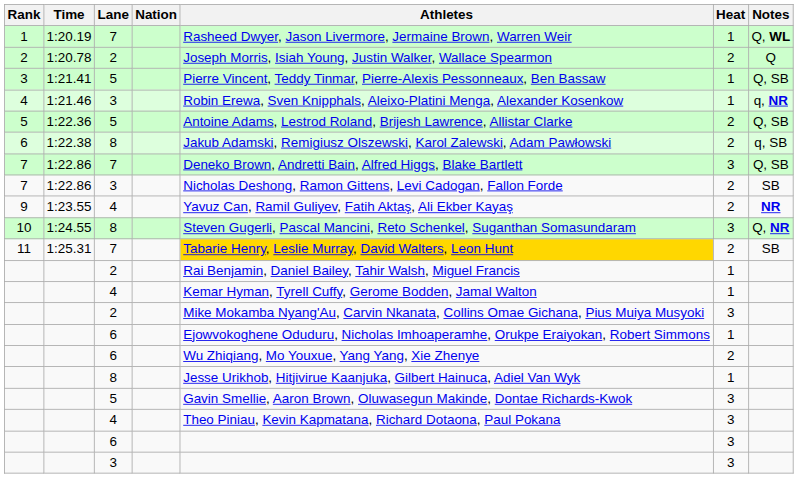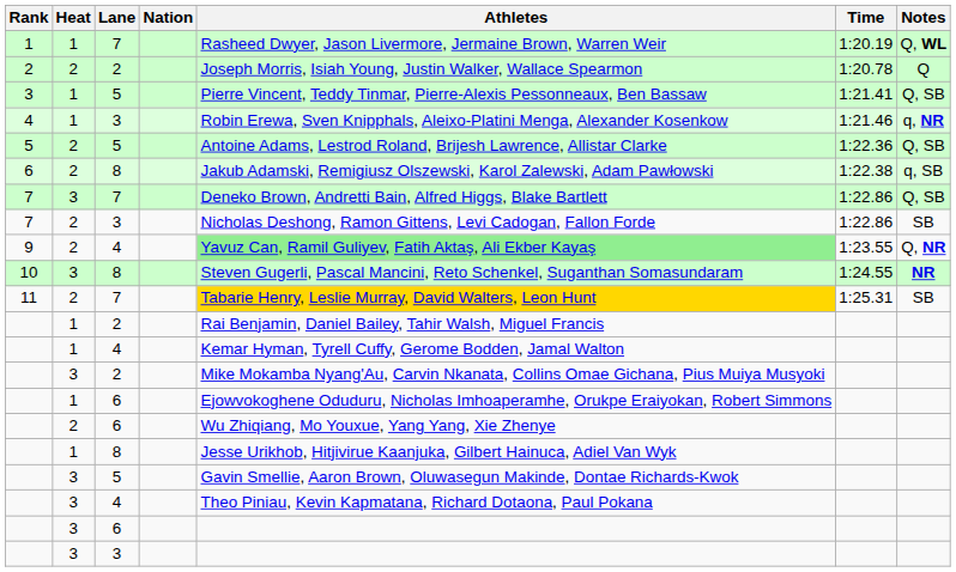 <table class="wikitable sortable" style="text-align:center">
 <tr>
 <th>Rank</th>
-<th>Time</th>
+<th>Heat</th>
 <th>Lane</th>
 <th>Nation</th>
 <th>Athletes</th>
-<th>Heat</th>
+<th>Time</th>
 <th>Notes</th>
 </tr>
 <tr bgcolor=ccffcc>
 <td>1</td>
-<td>1:20.19</td>
+<td>1</td>
 <td>7</td>
 <td align=left></td>
 <td align=left><a href='#'>Rasheed Dwyer</a>, <a href='#'>Jason Livermore</a>, <a href='#'>Jermaine Brown</a>, <a href='#'>Warren Weir</a></td>
-<td>1</td>
+<td>1:20.19</td>
 <td>Q, <strong>WL</strong></td>
 </tr>
 <tr bgcolor=ccffcc>
 <td>2</td>
-<td>1:20.78</td>
+<td>2</td>
 <td>2</td>
 <td align=left></td>
 <td align=left><a href='#'>Joseph Morris</a>, <a href='#'>Isiah Young</a>, <a href='#'>Justin Walker</a>, <a href='#'>Wallace Spearmon</a></td>
-<td>2</td>
+<td>1:20.78</td>
 <td>Q</td>
 </tr>
 <tr bgcolor=ccffcc>
 <td>3</td>
-<td>1:21.41</td>
+<td>1</td>
 <td>5</td>
 <td align=left></td>
 <td align=left><a href='#'>Pierre Vincent</a>, <a href='#'>Teddy Tinmar</a>, <a href='#'>Pierre-Alexis Pessonneaux</a>, <a href='#'>Ben Bassaw</a></td>
-<td>1</td>
+<td>1:21.41</td>
 <td>Q, SB</td>
 </tr>
 <tr bgcolor=ddffdd>
 <td>4</td>
-<td>1:21.46</td>
+<td>1</td>
 <td>3</td>
 <td align=left></td>
 <td align=left><a href='#'>Robin Erewa</a>, <a href='#'>Sven Knipphals</a>, <a href='#'>Aleixo-Platini Menga</a>, <a href='#'>Alexander Kosenkow</a></td>
-<td>1</td>
+<td>1:21.46</td>
 <td>q, <strong><a href='#'>NR</a></strong></td>
 </tr>
 <tr bgcolor=ccffcc>
 <td>5</td>
-<td>1:22.36</td>
+<td>2</td>
 <td>5</td>
 <td align=left></td>
 <td align=left><a href='#'>Antoine Adams</a>, <a href='#'>Lestrod Roland</a>, <a href='#'>Brijesh Lawrence</a>, <a href='#'>Allistar Clarke</a></td>
-<td>2</td>
+<td>1:22.36</td>
 <td>Q, SB</td>
 </tr>
 <tr bgcolor=ddffdd>
 <td>6</td>
-<td>1:22.38</td>
+<td>2</td>
 <td>8</td>
 <td align=left></td>
 <td align=left><a href='#'>Jakub Adamski</a>, <a href='#'>Remigiusz Olszewski</a>, <a href='#'>Karol Zalewski</a>, <a href='#'>Adam Pawłowski</a></td>
-<td>2</td>
+<td>1:22.38</td>
 <td>q, SB</td>
 </tr>
 <tr bgcolor=ccffcc>
 <td>7</td>
-<td>1:22.86</td>
+<td>3</td>
 <td>7</td>
 <td align=left></td>
 <td align=left><a href='#'>Deneko Brown</a>, <a href='#'>Andretti Bain</a>, <a href='#'>Alfred Higgs</a>, <a href='#'>Blake Bartlett</a></td>
-<td>3</td>
+<td>1:22.86</td>
 <td>Q, SB</td>
 </tr>
 <tr>
 <td>7</td>
-<td>1:22.86</td>
+<td>2</td>
 <td>3</td>
 <td align=left></td>
 <td align=left><a href='#'>Nicholas Deshong</a>, <a href='#'>Ramon Gittens</a>, <a href='#'>Levi Cadogan</a>, <a href='#'>Fallon Forde</a></td>
-<td>2</td>
+<td>1:22.86</td>
 <td>SB</td>
 </tr>
 <tr>
 <td>9</td>
-<td>1:23.55</td>
+<td>2</td>
 <td>4</td>
 <td align=left></td>
-<td align=left><a href='#'>Yavuz Can</a>, <a href='#'>Ramil Guliyev</a>, <a href='#'>Fatih Aktaş</a>, <a href='#'>Ali Ekber Kayaş</a></td>
-<td>2</td>
-<td><strong><a href='#'>NR</a></strong></td>
+<td align=left style="background: lightgreen;"><a href='#'>Yavuz Can</a>, <a href='#'>Ramil Guliyev</a>, <a href='#'>Fatih Aktaş</a>, <a href='#'>Ali Ekber Kayaş</a></td>
+<td>1:23.55</td>
+<td>Q, <strong><a href='#'>NR</a></strong></td>
 </tr>
 <tr bgcolor=ccffcc>
 <td>10</td>
-<td>1:24.55</td>
+<td>3</td>
 <td>8</td>
 <td align=left></td>
 <td align=left><a href='#'>Steven Gugerli</a>, <a href='#'>Pascal Mancini</a>, <a href='#'>Reto Schenkel</a>, <a href='#'>Suganthan Somasundaram</a></td>
-<td>3</td>
-<td>Q, <strong><a href='#'>NR</a></strong></td>
+<td>1:24.55</td>
+<td><strong><a href='#'>NR</a></strong></td>
 </tr>
 <tr>
 <td>11</td>
-<td>1:25.31</td>
+<td>2</td>
 <td>7</td>
 <td align=left></td>
 <td align=left style="background: gold;"><a href='#'>Tabarie Henry</a>, <a href='#'>Leslie Murray</a>, <a href='#'>David Walters</a>, <a href='#'>Leon Hunt</a></td>
-<td>2</td>
+<td>1:25.31</td>
 <td>SB</td>
 </tr>
 <tr>
 <td></td>
-<td></td>
+<td>1</td>
 <td>2</td>
 <td align=left></td>
 <td align=left><a href='#'>Rai Benjamin</a>, <a href='#'>Daniel Bailey</a>, <a href='#'>Tahir Walsh</a>, <a href='#'>Miguel Francis</a></td>
-<td>1</td>
+<td></td>
 <td></td>
 </tr>
 <tr>
 <td></td>
-<td></td>
+<td>1</td>
 <td>4</td>
 <td align=left></td>
 <td align=left><a href='#'>Kemar Hyman</a>, <a href='#'>Tyrell Cuffy</a>, <a href='#'>Gerome Bodden</a>, <a href='#'>Jamal Walton</a></td>
-<td>1</td>
+<td></td>
 <td></td>
 </tr>
 <tr>
 <td></td>
-<td></td>
+<td>3</td>
 <td>2</td>
 <td align=left></td>
 <td align=left><a href='#'>Mike Mokamba Nyang'Au</a>, <a href='#'>Carvin Nkanata</a>, <a href='#'>Collins Omae Gichana</a>, <a href='#'>Pius Muiya Musyoki</a></td>
-<td>3</td>
+<td></td>
 <td></td>
 </tr>
 <tr>
 <td></td>
-<td></td>
+<td>1</td>
 <td>6</td>
 <td align=left></td>
 <td align=left><a href='#'>Ejowvokoghene Oduduru</a>, <a href='#'>Nicholas Imhoaperamhe</a>, <a href='#'>Orukpe Eraiyokan</a>, <a href='#'>Robert Simmons</a></td>
-<td>1</td>
+<td></td>
 <td></td>
 </tr>
 <tr>
 <td></td>
-<td></td>
+<td>2</td>
 <td>6</td>
 <td align=left></td>
 <td align=left><a href='#'>Wu Zhiqiang</a>, <a href='#'>Mo Youxue</a>, <a href='#'>Yang Yang</a>, <a href='#'>Xie Zhenye</a></td>
-<td>2</td>
+<td></td>
 <td></td>
 </tr>
 <tr>
 <td></td>
-<td></td>
+<td>1</td>
 <td>8</td>
 <td align=left></td>
 <td align=left><a href='#'>Jesse Urikhob</a>, <a href='#'>Hitjivirue Kaanjuka</a>, <a href='#'>Gilbert Hainuca</a>, <a href='#'>Adiel Van Wyk</a></td>
-<td>1</td>
+<td></td>
 <td></td>
 </tr>
 <tr>
 <td></td>
-<td></td>
+<td>3</td>
 <td>5</td>
 <td align=left></td>
 <td align=left><a href='#'>Gavin Smellie</a>, <a href='#'>Aaron Brown</a>, <a href='#'>Oluwasegun Makinde</a>, <a href='#'>Dontae Richards-Kwok</a></td>
-<td>3</td>
+<td></td>
 <td></td>
 </tr>
 <tr>
 <td></td>
-<td></td>
+<td>3</td>
 <td>4</td>
 <td align=left></td>
 <td align=left><a href='#'>Theo Piniau</a>, <a href='#'>Kevin Kapmatana</a>, <a href='#'>Richard Dotaona</a>, <a href='#'>Paul Pokana</a></td>
-<td>3</td>
+<td></td>
 <td></td>
 </tr>
 <tr>
 <td></td>
-<td></td>
+<td>3</td>
 <td>6</td>
 <td align=left></td>
 <td align=left></td>
-<td>3</td>
+<td></td>
 <td></td>
 </tr>
 <tr>
 <td></td>
-<td></td>
+<td>3</td>
 <td>3</td>
 <td align=left></td>
 <td align=left></td>
-<td>3</td>
+<td></td>
 <td></td>
 </tr>
 </table>
